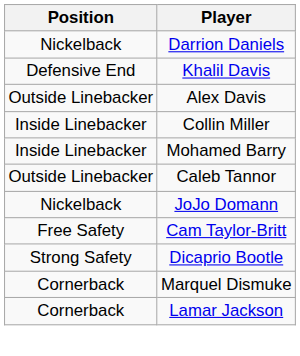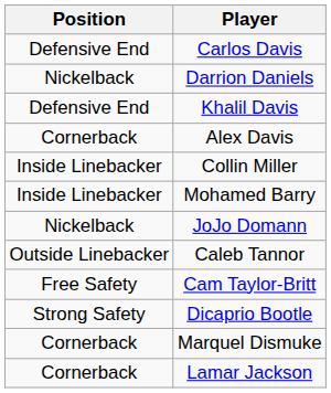 <table class="wikitable" style="text-align: center;">
 <tr>
 <th>Position</th>
 <th>Player</th>
+</tr>
+<tr>
+<td>Defensive End</td>
+<td><a href='#'>Carlos Davis</a></td>
 </tr>
 <tr>
 <td>Nickelback</td>
 <td><a href='#'>Darrion Daniels</a></td>
 </tr>
 <tr>
 <td>Defensive End</td>
 <td><a href='#'>Khalil Davis</a></td>
 </tr>
 <tr>
-<td>Outside Linebacker</td>
+<td>Cornerback</td>
 <td>Alex Davis</td>
 </tr>
 <tr>
 <td>Inside Linebacker</td>
 <td>Collin Miller</td>
 </tr>
 <tr>
 <td>Inside Linebacker</td>
 <td>Mohamed Barry</td>
 </tr>
 <tr>
+<td>Nickelback</td>
+<td><a href='#'>JoJo Domann</a></td>
+</tr>
+<tr>
 <td>Outside Linebacker</td>
 <td>Caleb Tannor</td>
-</tr>
-<tr>
-<td>Nickelback</td>
-<td><a href='#'>JoJo Domann</a></td>
 </tr>
 <tr>
 <td>Free Safety</td>
 <td><a href='#'>Cam Taylor-Britt</a></td>
 </tr>
 <tr>
 <td>Strong Safety</td>
 <td><a href='#'>Dicaprio Bootle</a></td>
 </tr>
 <tr>
 <td>Cornerback</td>
 <td>Marquel Dismuke</td>
 </tr>
 <tr>
 <td>Cornerback</td>
 <td><a href='#'>Lamar Jackson</a></td>
 </tr>
 </table>
